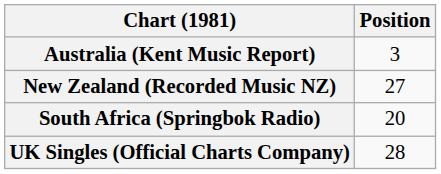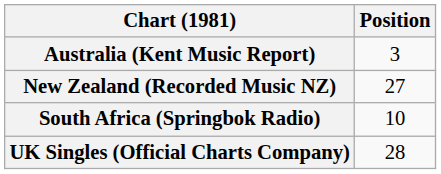 <table class="wikitable sortable plainrowheaders">
 <tr>
 <th scope="col">Chart (1981)</th>
 <th scope="col">Position</th>
 </tr>
 <tr>
 <th scope="row">Australia (Kent Music Report)</th>
 <td align="center">3</td>
 </tr>
 <tr>
 <th scope="row">New Zealand (Recorded Music NZ)</th>
 <td align="center">27</td>
 </tr>
 <tr>
 <th scope="row">South Africa (Springbok Radio)</th>
-<td align="center">20</td>
+<td align="center">10</td>
 </tr>
 <tr>
 <th scope="row">UK Singles (Official Charts Company)</th>
 <td align="center">28</td>
 </tr>
 </table>
